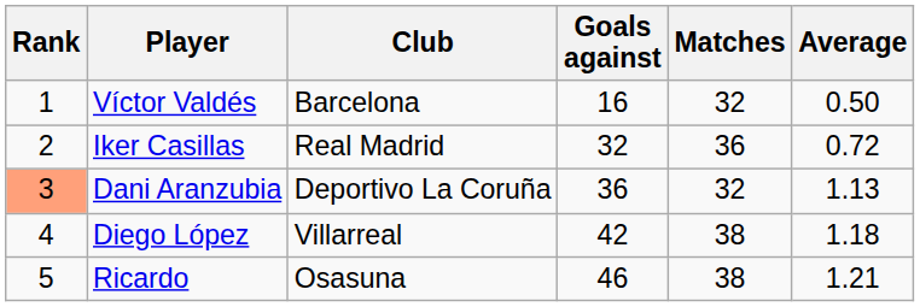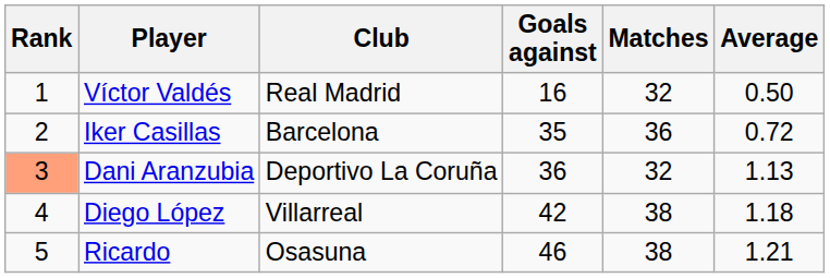 <table class="wikitable" style="text-align:center">
 <tr>
 <th>Rank</th>
 <th>Player</th>
 <th>Club</th>
 <th>Goals <br> against</th>
 <th>Matches</th>
 <th>Average</th>
 </tr>
 <tr>
 <td>1</td>
 <td align="left"> <a href='#'>Víctor Valdés</a></td>
-<td align="left">Barcelona</td>
+<td align="left">Real Madrid</td>
 <td>16</td>
 <td>32</td>
 <td>0.50</td>
 </tr>
 <tr>
 <td>2</td>
 <td align="left"> <a href='#'>Iker Casillas</a></td>
-<td align="left">Real Madrid</td>
-<td>32</td>
+<td align="left">Barcelona</td>
+<td>35</td>
 <td>36</td>
 <td>0.72</td>
 </tr>
 <tr>
 <td style="background: lightsalmon;">3</td>
 <td align="left"> <a href='#'>Dani Aranzubia</a></td>
 <td align="left">Deportivo La Coruña</td>
 <td>36</td>
 <td>32</td>
 <td>1.13</td>
 </tr>
 <tr>
 <td>4</td>
 <td align="left"> <a href='#'>Diego López</a></td>
 <td align="left">Villarreal</td>
 <td>42</td>
 <td>38</td>
 <td>1.18</td>
 </tr>
 <tr>
 <td>5</td>
 <td align="left"> <a href='#'>Ricardo</a></td>
 <td align="left">Osasuna</td>
 <td>46</td>
 <td>38</td>
 <td>1.21</td>
 </tr>
 </table>
